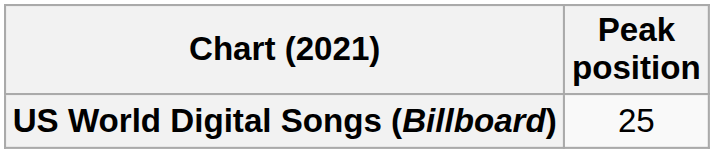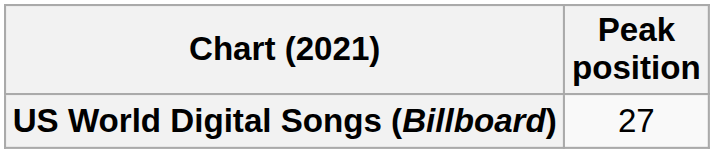 <table class="wikitable plainrowheaders" style="text-align:center">
 <tr>
 <th scope="col">Chart (2021)</th>
 <th scope="col">Peak<br>position</th>
 </tr>
 <tr>
 <th scope="row">US World Digital Songs (<em>Billboard</em>)</th>
-<td align="center">25</td>
+<td align="center">27</td>
 </tr>
 </table>
